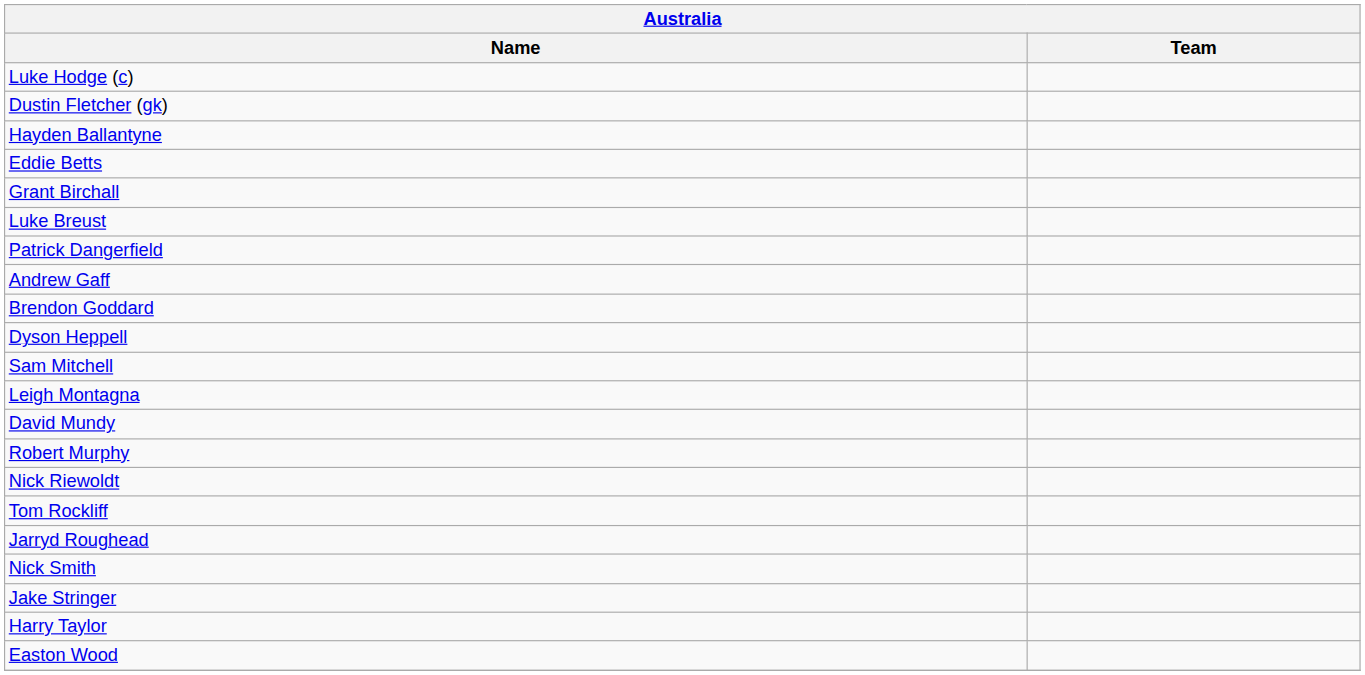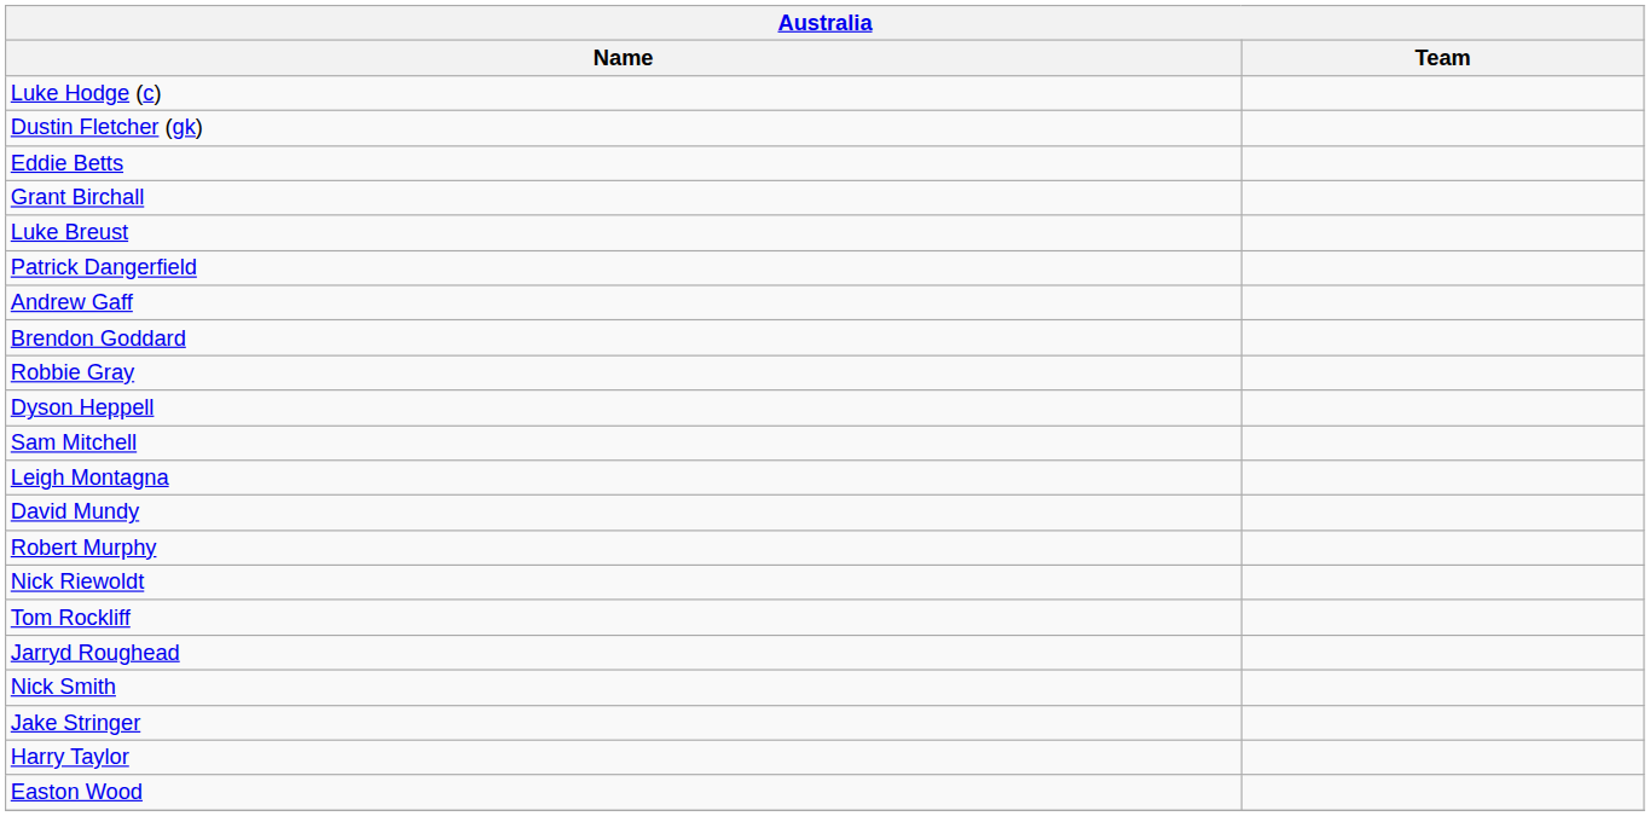 <table align="center" class="wikitable" style="width:60%;">
 <tr>
 <th colspan="2"> <a href='#'>Australia</a></th>
 </tr>
 <tr>
 <th>Name</th>
 <th>Team</th>
 </tr>
 <tr>
 <td><a href='#'>Luke Hodge</a> (<a href='#'>c</a>)</td>
 <td></td>
 </tr>
 <tr>
 <td><a href='#'>Dustin Fletcher</a> (<a href='#'>gk</a>)</td>
-<td></td>
-</tr>
-<tr>
-<td><a href='#'>Hayden Ballantyne</a></td>
 <td></td>
 </tr>
 <tr>
 <td><a href='#'>Eddie Betts</a></td>
 <td></td>
 </tr>
 <tr>
 <td><a href='#'>Grant Birchall</a></td>
 <td></td>
 </tr>
 <tr>
 <td><a href='#'>Luke Breust</a></td>
 <td></td>
 </tr>
 <tr>
 <td><a href='#'>Patrick Dangerfield</a></td>
 <td></td>
 </tr>
 <tr>
 <td><a href='#'>Andrew Gaff</a></td>
 <td></td>
 </tr>
 <tr>
 <td><a href='#'>Brendon Goddard</a></td>
+<td></td>
+</tr>
+<tr>
+<td><a href='#'>Robbie Gray</a></td>
 <td></td>
 </tr>
 <tr>
 <td><a href='#'>Dyson Heppell</a></td>
 <td></td>
 </tr>
 <tr>
 <td><a href='#'>Sam Mitchell</a></td>
 <td></td>
 </tr>
 <tr>
 <td><a href='#'>Leigh Montagna</a></td>
 <td></td>
 </tr>
 <tr>
 <td><a href='#'>David Mundy</a></td>
 <td></td>
 </tr>
 <tr>
 <td><a href='#'>Robert Murphy</a></td>
 <td></td>
 </tr>
 <tr>
 <td><a href='#'>Nick Riewoldt</a></td>
 <td></td>
 </tr>
 <tr>
 <td><a href='#'>Tom Rockliff</a></td>
 <td></td>
 </tr>
 <tr>
 <td><a href='#'>Jarryd Roughead</a></td>
 <td></td>
 </tr>
 <tr>
 <td><a href='#'>Nick Smith</a></td>
 <td></td>
 </tr>
 <tr>
 <td><a href='#'>Jake Stringer</a></td>
 <td></td>
 </tr>
 <tr>
 <td><a href='#'>Harry Taylor</a></td>
 <td></td>
 </tr>
 <tr>
 <td><a href='#'>Easton Wood</a></td>
 <td></td>
 </tr>
 <tr>
 </tr>
 </table>
